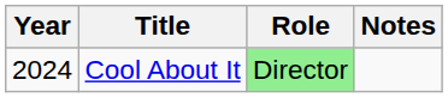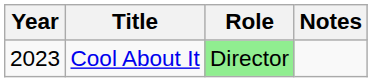 <table class="wikitable sortable">
 <tr>
 <th>Year</th>
 <th>Title</th>
 <th>Role</th>
 <th class="unsortable">Notes</th>
 </tr>
 <tr>
-<td>2024</td>
+<td>2023</td>
 <td><a href='#'>Cool About It</a></td>
 <td style="background: lightgreen;">Director</td>
 <td></td>
 </tr>
 </table>
